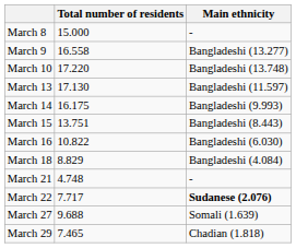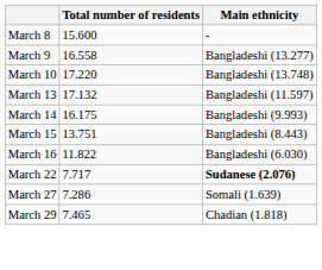 <table class="wikitable">
 <tr>
 <th></th>
 <th>Total number of residents</th>
 <th>Main ethnicity</th>
 </tr>
 <tr>
 <td>March 8</td>
-<td>15.000</td>
+<td>15.600</td>
 <td>-</td>
 </tr>
 <tr>
 <td>March 9</td>
 <td>16.558</td>
 <td>Bangladeshi (13.277)</td>
 </tr>
 <tr>
 <td>March 10</td>
 <td>17.220</td>
 <td>Bangladeshi (13.748)</td>
 </tr>
 <tr>
 <td>March 13</td>
-<td>17.130</td>
+<td>17.132</td>
 <td>Bangladeshi (11.597)</td>
 </tr>
 <tr>
 <td>March 14</td>
 <td>16.175</td>
 <td>Bangladeshi (9.993)</td>
 </tr>
 <tr>
 <td>March 15</td>
 <td>13.751</td>
 <td>Bangladeshi (8.443)</td>
 </tr>
 <tr>
 <td>March 16</td>
-<td>10.822</td>
+<td>11.822</td>
 <td>Bangladeshi (6.030)</td>
-</tr>
-<tr>
-<td>March 18</td>
-<td>8.829</td>
-<td>Bangladeshi (4.084)</td>
-</tr>
-<tr>
-<td>March 21</td>
-<td>4.748</td>
-<td>-</td>
 </tr>
 <tr>
 <td>March 22</td>
 <td>7.717</td>
 <td><strong>Sudanese  (2.076)</strong></td>
 </tr>
 <tr>
 <td>March 27</td>
-<td>9.688</td>
+<td>7.286</td>
 <td>Somali (1.639)</td>
 </tr>
 <tr>
 <td>March 29</td>
 <td>7.465</td>
 <td>Chadian (1.818)</td>
 </tr>
 </table>
